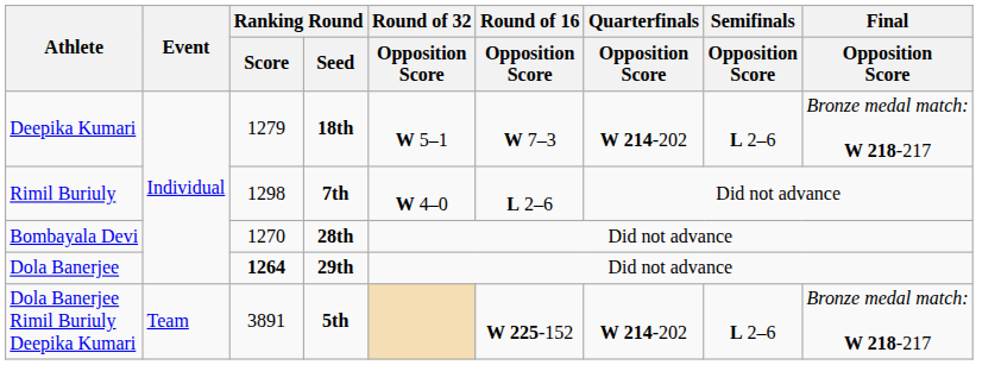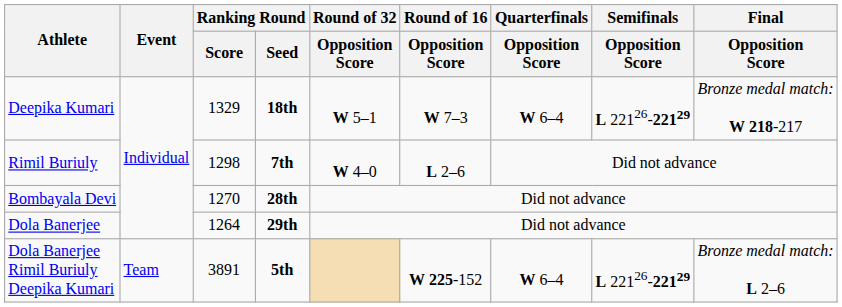 <table class=wikitable style="font-size:90%">
 <tr>
 <th rowspan=2>Athlete</th>
 <th rowspan=2>Event</th>
 <th colspan=2>Ranking Round</th>
 <th>Round of 32</th>
 <th>Round of 16</th>
 <th>Quarterfinals</th>
 <th>Semifinals</th>
 <th>Final</th>
 </tr>
 <tr>
 <th>Score</th>
 <th>Seed</th>
 <th>Opposition<br>Score</th>
 <th>Opposition<br>Score</th>
 <th>Opposition<br>Score</th>
 <th>Opposition<br>Score</th>
 <th>Opposition<br>Score</th>
 </tr>
 <tr>
 <td><a href='#'>Deepika Kumari</a></td>
 <td rowspan=4><a href='#'>Individual</a></td>
-<td align=center>1279</td>
+<td align=center>1329</td>
 <td align=center><strong>18th</strong></td>
 <td align=center><br> <strong>W</strong> 5–1</td>
 <td align=center><br> <strong>W</strong> 7–3</td>
-<td align=center> <br> <strong>W</strong> <strong>214</strong>-202</td>
-<td align=center><br> <strong>L</strong> 2–6</td>
+<td align=center><br> <strong>W</strong> 6–4</td>
+<td align=center> <br> <strong>L</strong> 221<sup>26</sup>-<strong>221<sup>29</sup></strong></td>
 <td align=center><em>Bronze medal match:</em><br> <br> <strong>W</strong> <strong>218</strong>-217 <br> </td>
 </tr>
 <tr>
 <td><a href='#'>Rimil Buriuly</a></td>
 <td align=center>1298</td>
 <td align=center><strong>7th</strong></td>
 <td align=center><br> <strong>W</strong> 4–0</td>
 <td align=center><br> <strong>L</strong> 2–6</td>
 <td align=center colspan="7">Did not advance</td>
 </tr>
 <tr>
 <td><a href='#'>Bombayala Devi</a></td>
 <td align=center>1270</td>
 <td align=center><strong>28th</strong></td>
 <td align=center colspan="7">Did not advance</td>
 </tr>
 <tr>
 <td><a href='#'>Dola Banerjee</a></td>
-<td align=center><strong>1264</strong></td>
+<td align=center>1264</td>
 <td align=center><strong>29th</strong></td>
 <td align=center colspan="7">Did not advance</td>
 </tr>
 <tr>
 <td><a href='#'>Dola Banerjee</a><br><a href='#'>Rimil Buriuly</a><br><a href='#'>Deepika Kumari</a></td>
 <td><a href='#'>Team</a></td>
 <td align=center>3891</td>
 <td align=center><strong>5th</strong></td>
 <td style="text-align:center; background:wheat;"></td>
 <td align=center> <br> <strong>W</strong> <strong>225</strong>-152</td>
-<td align=center> <br> <strong>W</strong> <strong>214</strong>-202</td>
-<td align=center><br> <strong>L</strong> 2–6</td>
-<td align=center><em>Bronze medal match:</em><br> <br> <strong>W</strong> <strong>218</strong>-217 <br> </td>
+<td align=center><br> <strong>W</strong> 6–4</td>
+<td align=center> <br> <strong>L</strong> 221<sup>26</sup>-<strong>221<sup>29</sup></strong></td>
+<td align=center><em>Bronze medal match:</em><br><br> <strong>L</strong> 2–6</td>
 </tr>
 </table>
